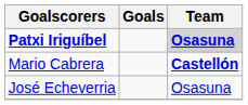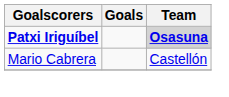 <table class="wikitable sortable" style="font-size:95%;">
 <tr>
 <th>Goalscorers</th>
 <th>Goals</th>
 <th>Team</th>
 </tr>
 <tr>
 <td> <strong><a href='#'>Patxi Iriguíbel</a> </strong></td>
 <td></td>
 <td style="background: lightgrey;"><strong><a href='#'>Osasuna</a></strong></td>
 </tr>
 <tr>
 <td> <a href='#'>Mario Cabrera</a></td>
 <td></td>
-<td><strong><a href='#'>Castellón</a></strong></td>
-</tr>
-<tr>
-<td> <a href='#'>José Echeverria</a></td>
-<td></td>
-<td><a href='#'>Osasuna</a></td>
+<td><a href='#'>Castellón</a></td>
 </tr>
 <tr>
 </tr>
 </table>
